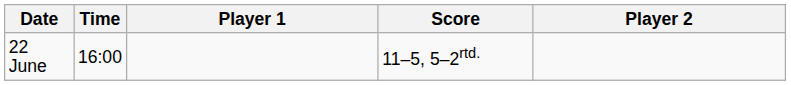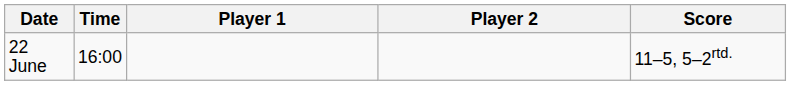 <table class="sortable wikitable" style="font-size:90%">
 <tr>
 <th width="50">Date</th>
 <th width="30">Time</th>
 <th width="200">Player 1</th>
+<th width="200">Player 2</th>
 <th width="120">Score</th>
-<th width="200">Player 2</th>
 </tr>
 <tr>
 <td>22 June</td>
 <td>16:00</td>
 <td><strong></strong></td>
+<td></td>
 <td>11–5, 5–2<sup>rtd.</sup></td>
-<td></td>
 </tr>
 </table>
